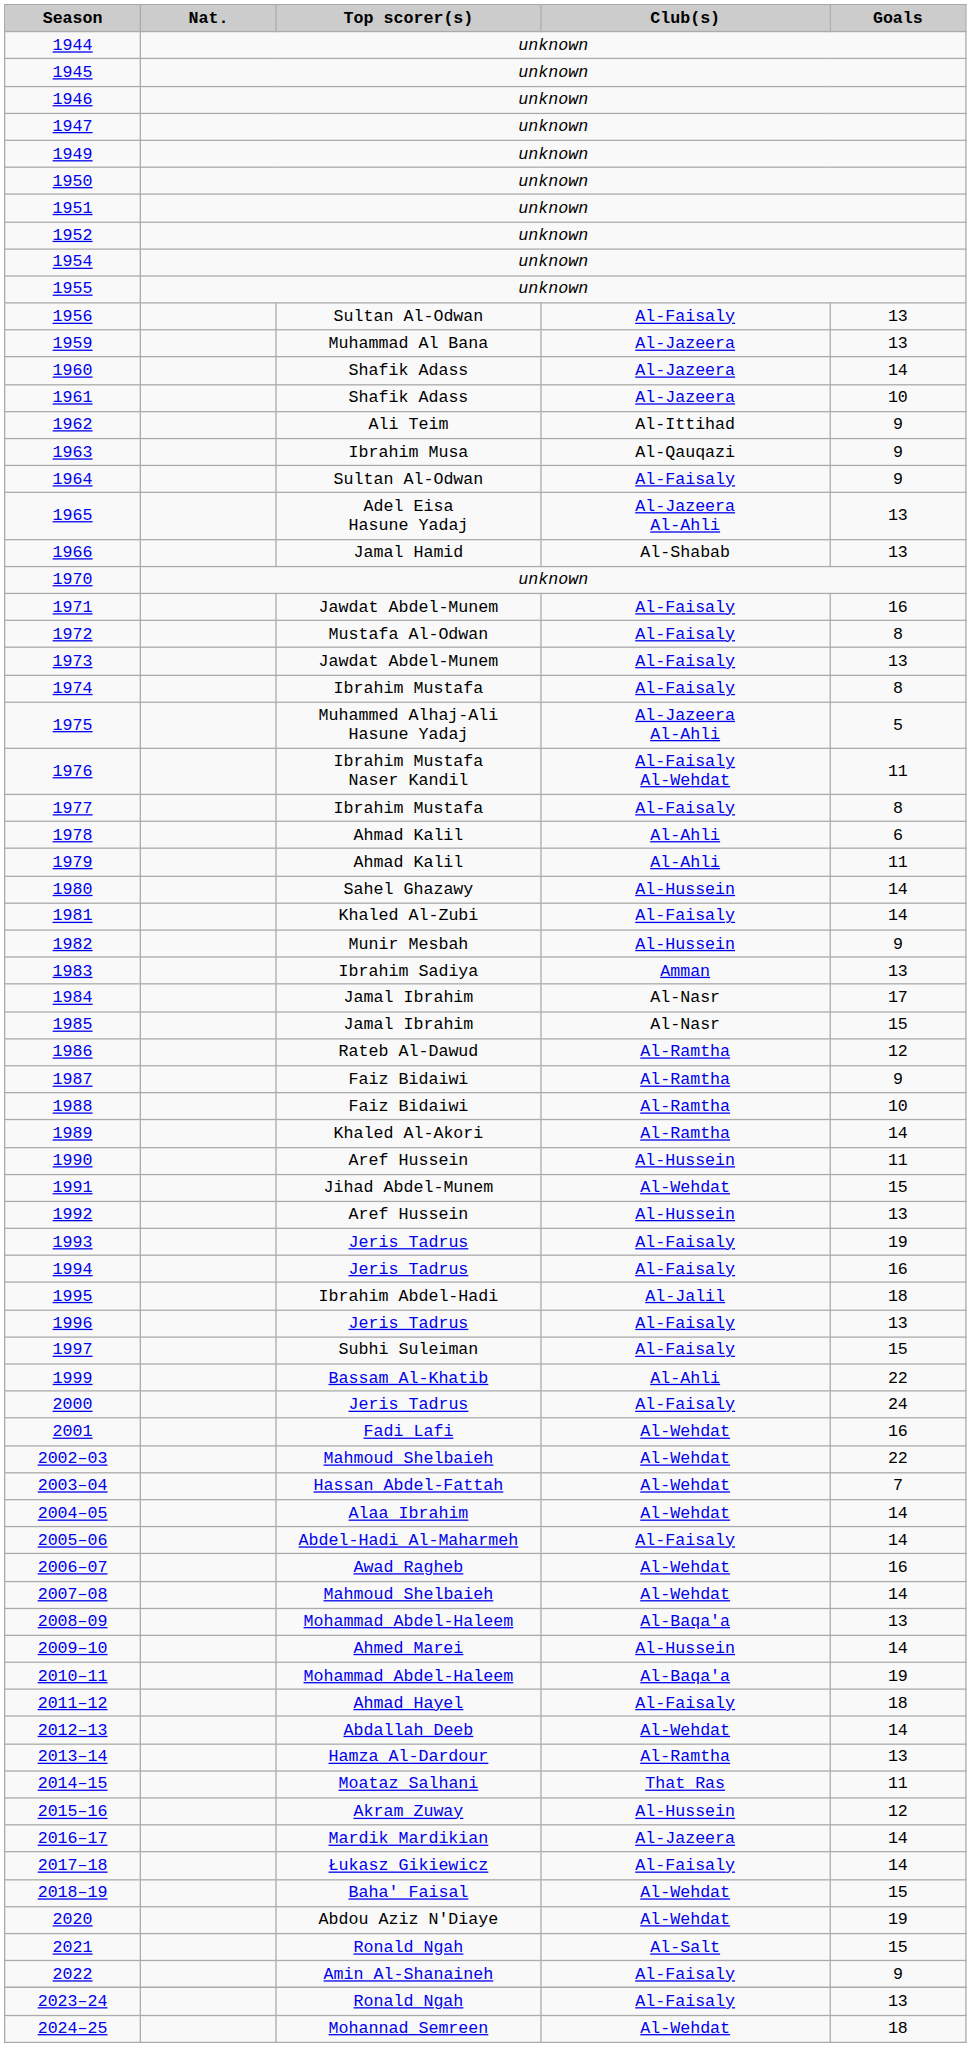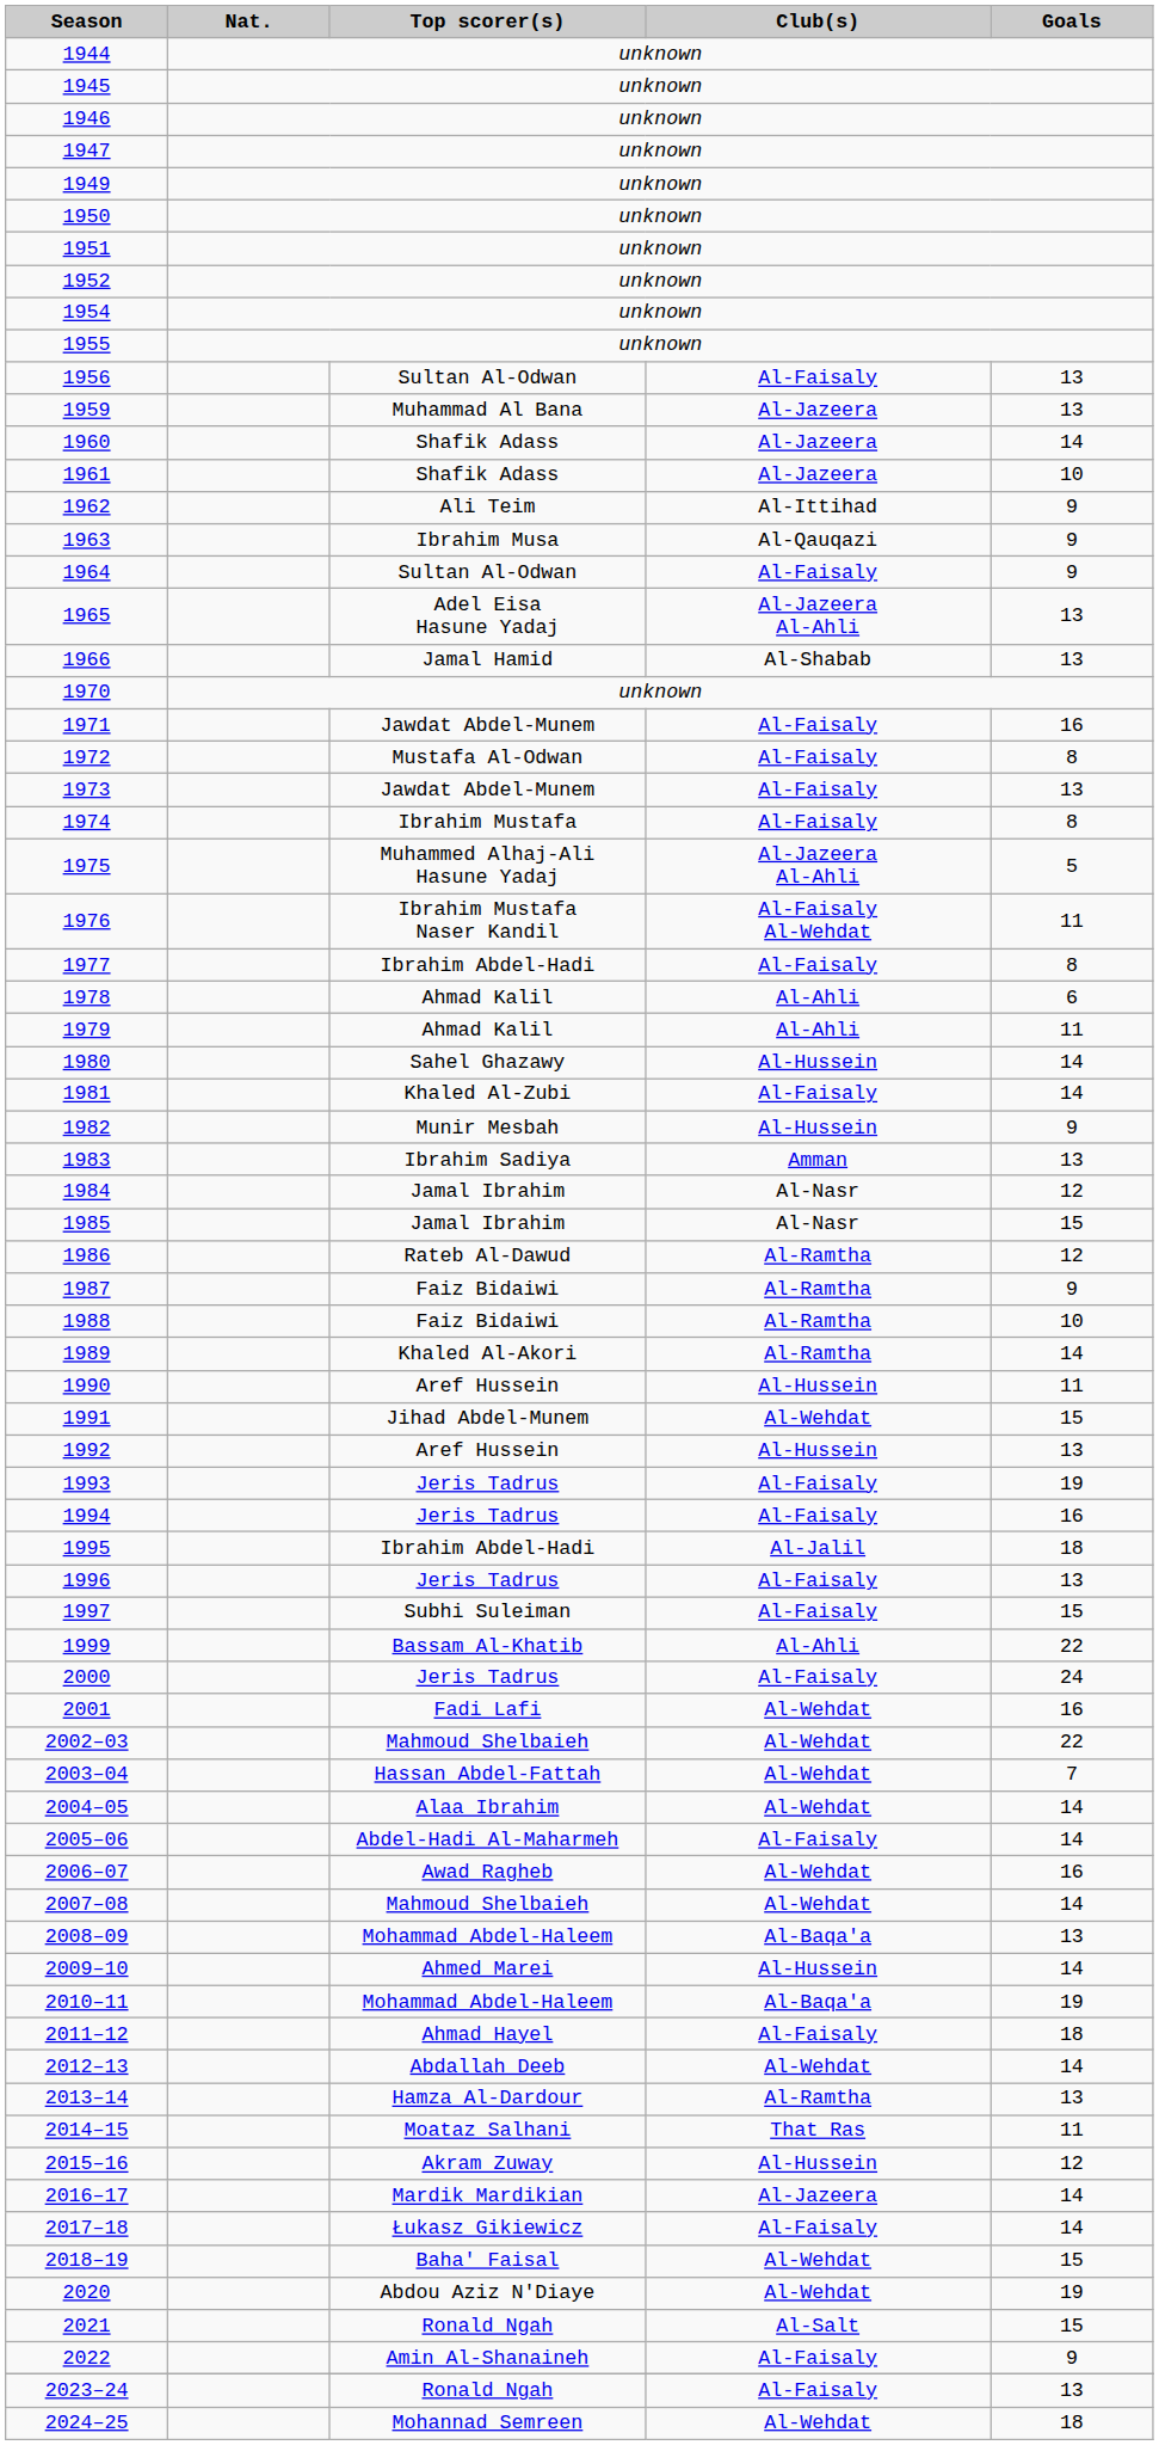 <table class="wikitable sortable">
 <tr style="background:#ccc; text-align:center;">
 <td style="width:100px;"><strong>Season</strong></td>
 <td style="width:100px;"><strong>Nat.</strong></td>
 <td style="width:200px;"><strong>Top scorer(s)</strong></td>
 <td style="width:220px;"><strong>Club(s)</strong></td>
 <td style="width:100px;"><strong>Goals</strong></td>
 </tr>
 <tr align=center>
 <td><a href='#'>1944</a></td>
 <td colspan="4"><em>unknown</em></td>
 </tr>
 <tr align=center>
 <td><a href='#'>1945</a></td>
 <td colspan="4"><em>unknown</em></td>
 </tr>
 <tr align=center>
 <td><a href='#'>1946</a></td>
 <td colspan="4"><em>unknown</em></td>
 </tr>
 <tr align=center>
 <td><a href='#'>1947</a></td>
 <td colspan="4"><em>unknown</em></td>
 </tr>
 <tr align=center>
 <td><a href='#'>1949</a></td>
 <td colspan="4"><em>unknown</em></td>
 </tr>
 <tr align=center>
 <td><a href='#'>1950</a></td>
 <td colspan="4"><em>unknown</em></td>
 </tr>
 <tr align=center>
 <td><a href='#'>1951</a></td>
 <td colspan="4"><em>unknown</em></td>
 </tr>
 <tr align=center>
 <td><a href='#'>1952</a></td>
 <td colspan="4"><em>unknown</em></td>
 </tr>
 <tr align=center>
 <td><a href='#'>1954</a></td>
 <td colspan="4"><em>unknown</em></td>
 </tr>
 <tr align=center>
 <td><a href='#'>1955</a></td>
 <td colspan="4"><em>unknown</em></td>
 </tr>
 <tr align=center>
 <td><a href='#'>1956</a></td>
 <td></td>
 <td>Sultan Al-Odwan</td>
 <td><a href='#'>Al-Faisaly</a></td>
 <td>13</td>
 </tr>
 <tr align=center>
 <td><a href='#'>1959</a></td>
 <td></td>
 <td>Muhammad Al Bana</td>
 <td><a href='#'>Al-Jazeera</a></td>
 <td>13</td>
 </tr>
 <tr align=center>
 <td><a href='#'>1960</a></td>
 <td></td>
 <td>Shafik Adass</td>
 <td><a href='#'>Al-Jazeera</a></td>
 <td>14</td>
 </tr>
 <tr align=center>
 <td><a href='#'>1961</a></td>
 <td></td>
 <td>Shafik Adass</td>
 <td><a href='#'>Al-Jazeera</a></td>
 <td>10</td>
 </tr>
 <tr align=center>
 <td><a href='#'>1962</a></td>
 <td></td>
 <td>Ali Teim</td>
 <td>Al-Ittihad</td>
 <td>9</td>
 </tr>
 <tr align=center>
 <td><a href='#'>1963</a></td>
 <td></td>
 <td>Ibrahim Musa</td>
 <td>Al-Qauqazi</td>
 <td>9</td>
 </tr>
 <tr align=center>
 <td><a href='#'>1964</a></td>
 <td></td>
 <td>Sultan Al-Odwan</td>
 <td><a href='#'>Al-Faisaly</a></td>
 <td>9</td>
 </tr>
 <tr align=center>
 <td><a href='#'>1965</a></td>
 <td> <br> </td>
 <td>Adel Eisa <br> Hasune Yadaj</td>
 <td><a href='#'>Al-Jazeera</a> <br> <a href='#'>Al-Ahli</a></td>
 <td>13</td>
 </tr>
 <tr align=center>
 <td><a href='#'>1966</a></td>
 <td></td>
 <td>Jamal Hamid</td>
 <td>Al-Shabab</td>
 <td>13</td>
 </tr>
 <tr align=center>
 <td><a href='#'>1970</a></td>
 <td colspan="4"><em>unknown</em></td>
 </tr>
 <tr align=center>
 <td><a href='#'>1971</a></td>
 <td></td>
 <td>Jawdat Abdel-Munem</td>
 <td><a href='#'>Al-Faisaly</a></td>
 <td>16</td>
 </tr>
 <tr align=center>
 <td><a href='#'>1972</a></td>
 <td></td>
 <td>Mustafa Al-Odwan</td>
 <td><a href='#'>Al-Faisaly</a></td>
 <td>8</td>
 </tr>
 <tr align=center>
 <td><a href='#'>1973</a></td>
 <td></td>
 <td>Jawdat Abdel-Munem</td>
 <td><a href='#'>Al-Faisaly</a></td>
 <td>13</td>
 </tr>
 <tr align=center>
 <td><a href='#'>1974</a></td>
 <td></td>
 <td>Ibrahim Mustafa</td>
 <td><a href='#'>Al-Faisaly</a></td>
 <td>8</td>
 </tr>
 <tr align=center>
 <td><a href='#'>1975</a></td>
 <td> <br> </td>
 <td>Muhammed Alhaj-Ali <br> Hasune Yadaj</td>
 <td><a href='#'>Al-Jazeera</a> <br><a href='#'>Al-Ahli</a></td>
 <td>5</td>
 </tr>
 <tr align=center>
 <td><a href='#'>1976</a></td>
 <td> <br> </td>
 <td>Ibrahim Mustafa <br> Naser Kandil</td>
 <td><a href='#'>Al-Faisaly</a> <br> <a href='#'>Al-Wehdat</a></td>
 <td>11</td>
 </tr>
 <tr align=center>
 <td><a href='#'>1977</a></td>
 <td></td>
-<td>Ibrahim Mustafa</td>
+<td>Ibrahim Abdel-Hadi</td>
 <td><a href='#'>Al-Faisaly</a></td>
 <td>8</td>
 </tr>
 <tr align=center>
 <td><a href='#'>1978</a></td>
 <td></td>
 <td>Ahmad Kalil</td>
 <td><a href='#'>Al-Ahli</a></td>
 <td>6</td>
 </tr>
 <tr align=center>
 <td><a href='#'>1979</a></td>
 <td></td>
 <td>Ahmad Kalil</td>
 <td><a href='#'>Al-Ahli</a></td>
 <td>11</td>
 </tr>
 <tr align=center>
 <td><a href='#'>1980</a></td>
 <td></td>
 <td>Sahel Ghazawy</td>
 <td><a href='#'>Al-Hussein</a></td>
 <td>14</td>
 </tr>
 <tr align=center>
 <td><a href='#'>1981</a></td>
 <td></td>
 <td>Khaled Al-Zubi</td>
 <td><a href='#'>Al-Faisaly</a></td>
 <td>14</td>
 </tr>
 <tr align=center>
 <td><a href='#'>1982</a></td>
 <td></td>
 <td>Munir Mesbah</td>
 <td><a href='#'>Al-Hussein</a></td>
 <td>9</td>
 </tr>
 <tr align=center>
 <td><a href='#'>1983</a></td>
 <td></td>
 <td>Ibrahim Sadiya</td>
 <td><a href='#'>Amman</a></td>
 <td>13</td>
 </tr>
 <tr align=center>
 <td><a href='#'>1984</a></td>
 <td></td>
 <td>Jamal Ibrahim</td>
 <td>Al-Nasr</td>
-<td>17</td>
+<td>12</td>
 </tr>
 <tr align=center>
 <td><a href='#'>1985</a></td>
 <td></td>
 <td>Jamal Ibrahim</td>
 <td>Al-Nasr</td>
 <td>15</td>
 </tr>
 <tr align=center>
 <td><a href='#'>1986</a></td>
 <td></td>
 <td>Rateb Al-Dawud</td>
 <td><a href='#'>Al-Ramtha</a></td>
 <td>12</td>
 </tr>
 <tr align=center>
 <td><a href='#'>1987</a></td>
 <td></td>
 <td>Faiz Bidaiwi</td>
 <td><a href='#'>Al-Ramtha</a></td>
 <td>9</td>
 </tr>
 <tr align=center>
 <td><a href='#'>1988</a></td>
 <td></td>
 <td>Faiz Bidaiwi</td>
 <td><a href='#'>Al-Ramtha</a></td>
 <td>10</td>
 </tr>
 <tr align=center>
 <td><a href='#'>1989</a></td>
 <td></td>
 <td>Khaled Al-Akori</td>
 <td><a href='#'>Al-Ramtha</a></td>
 <td>14</td>
 </tr>
 <tr align=center>
 <td><a href='#'>1990</a></td>
 <td></td>
 <td>Aref Hussein</td>
 <td><a href='#'>Al-Hussein</a></td>
 <td>11</td>
 </tr>
 <tr align=center>
 <td><a href='#'>1991</a></td>
 <td></td>
 <td>Jihad Abdel-Munem</td>
 <td><a href='#'>Al-Wehdat</a></td>
 <td>15</td>
 </tr>
 <tr align=center>
 <td><a href='#'>1992</a></td>
 <td></td>
 <td>Aref Hussein</td>
 <td><a href='#'>Al-Hussein</a></td>
 <td>13</td>
 </tr>
 <tr align=center>
 <td><a href='#'>1993</a></td>
 <td></td>
 <td><a href='#'>Jeris Tadrus</a></td>
 <td><a href='#'>Al-Faisaly</a></td>
 <td>19</td>
 </tr>
 <tr align=center>
 <td><a href='#'>1994</a></td>
 <td></td>
 <td><a href='#'>Jeris Tadrus</a></td>
 <td><a href='#'>Al-Faisaly</a></td>
 <td>16</td>
 </tr>
 <tr align=center>
 <td><a href='#'>1995</a></td>
 <td></td>
 <td>Ibrahim Abdel-Hadi</td>
 <td><a href='#'>Al-Jalil</a></td>
 <td>18</td>
 </tr>
 <tr align=center>
 <td><a href='#'>1996</a></td>
 <td></td>
 <td><a href='#'>Jeris Tadrus</a></td>
 <td><a href='#'>Al-Faisaly</a></td>
 <td>13</td>
 </tr>
 <tr align=center>
 <td><a href='#'>1997</a></td>
 <td></td>
 <td>Subhi Suleiman</td>
 <td><a href='#'>Al-Faisaly</a></td>
 <td>15</td>
 </tr>
 <tr align=center>
 <td><a href='#'>1999</a></td>
 <td></td>
 <td><a href='#'>Bassam Al-Khatib</a></td>
 <td><a href='#'>Al-Ahli</a></td>
 <td>22</td>
 </tr>
 <tr align=center>
 <td><a href='#'>2000</a></td>
 <td></td>
 <td><a href='#'>Jeris Tadrus</a></td>
 <td><a href='#'>Al-Faisaly</a></td>
 <td>24</td>
 </tr>
 <tr align=center>
 <td><a href='#'>2001</a></td>
 <td></td>
 <td><a href='#'>Fadi Lafi</a></td>
 <td><a href='#'>Al-Wehdat</a></td>
 <td>16</td>
 </tr>
 <tr align=center>
 <td><a href='#'>2002–03</a></td>
 <td></td>
 <td><a href='#'>Mahmoud Shelbaieh</a></td>
 <td><a href='#'>Al-Wehdat</a></td>
 <td>22</td>
 </tr>
 <tr align=center>
 <td><a href='#'>2003–04</a></td>
 <td></td>
 <td><a href='#'>Hassan Abdel-Fattah</a></td>
 <td><a href='#'>Al-Wehdat</a></td>
 <td>7</td>
 </tr>
 <tr align=center>
 <td><a href='#'>2004–05</a></td>
 <td></td>
 <td><a href='#'>Alaa Ibrahim</a></td>
 <td><a href='#'>Al-Wehdat</a></td>
 <td>14</td>
 </tr>
 <tr align=center>
 <td><a href='#'>2005–06</a></td>
 <td></td>
 <td><a href='#'>Abdel-Hadi Al-Maharmeh</a></td>
 <td><a href='#'>Al-Faisaly</a></td>
 <td>14</td>
 </tr>
 <tr align=center>
 <td><a href='#'>2006–07</a></td>
 <td></td>
 <td><a href='#'>Awad Ragheb</a></td>
 <td><a href='#'>Al-Wehdat</a></td>
 <td>16</td>
 </tr>
 <tr align=center>
 <td><a href='#'>2007–08</a></td>
 <td></td>
 <td><a href='#'>Mahmoud Shelbaieh</a></td>
 <td><a href='#'>Al-Wehdat</a></td>
 <td>14</td>
 </tr>
 <tr align=center>
 <td><a href='#'>2008–09</a></td>
 <td></td>
 <td><a href='#'>Mohammad Abdel-Haleem</a></td>
 <td><a href='#'>Al-Baqa'a</a></td>
 <td>13</td>
 </tr>
 <tr align=center>
 <td><a href='#'>2009–10</a></td>
 <td></td>
 <td><a href='#'>Ahmed Marei</a></td>
 <td><a href='#'>Al-Hussein</a></td>
 <td>14</td>
 </tr>
 <tr align=center>
 <td><a href='#'>2010–11</a></td>
 <td></td>
 <td><a href='#'>Mohammad Abdel-Haleem</a></td>
 <td><a href='#'>Al-Baqa'a</a></td>
 <td>19</td>
 </tr>
 <tr align=center>
 <td><a href='#'>2011–12</a></td>
 <td></td>
 <td><a href='#'>Ahmad Hayel</a></td>
 <td><a href='#'>Al-Faisaly</a></td>
 <td>18</td>
 </tr>
 <tr align=center>
 <td><a href='#'>2012–13</a></td>
 <td></td>
 <td><a href='#'>Abdallah Deeb</a></td>
 <td><a href='#'>Al-Wehdat</a></td>
 <td>14</td>
 </tr>
 <tr align=center>
 <td><a href='#'>2013–14</a></td>
 <td></td>
 <td><a href='#'>Hamza Al-Dardour</a></td>
 <td><a href='#'>Al-Ramtha</a></td>
 <td>13</td>
 </tr>
 <tr align=center>
 <td><a href='#'>2014–15</a></td>
 <td></td>
 <td><a href='#'>Moataz Salhani</a></td>
 <td><a href='#'>That Ras</a></td>
 <td>11</td>
 </tr>
 <tr align=center>
 <td><a href='#'>2015–16</a></td>
 <td></td>
 <td><a href='#'>Akram Zuway</a></td>
 <td><a href='#'>Al-Hussein</a></td>
 <td>12</td>
 </tr>
 <tr align=center>
 <td><a href='#'>2016–17</a></td>
 <td></td>
 <td><a href='#'>Mardik Mardikian</a></td>
 <td><a href='#'>Al-Jazeera</a></td>
 <td>14</td>
 </tr>
 <tr align=center>
 <td><a href='#'>2017–18</a></td>
 <td></td>
 <td><a href='#'>Łukasz Gikiewicz</a></td>
 <td><a href='#'>Al-Faisaly</a></td>
 <td>14</td>
 </tr>
 <tr align=center>
 <td><a href='#'>2018–19</a></td>
 <td></td>
 <td><a href='#'>Baha' Faisal</a></td>
 <td><a href='#'>Al-Wehdat</a></td>
 <td>15</td>
 </tr>
 <tr align=center>
 <td><a href='#'>2020</a></td>
 <td></td>
 <td>Abdou Aziz N'Diaye</td>
 <td><a href='#'>Al-Wehdat</a></td>
 <td>19</td>
 </tr>
 <tr align=center>
 <td><a href='#'>2021</a></td>
 <td></td>
 <td><a href='#'>Ronald Ngah</a></td>
 <td><a href='#'>Al-Salt</a></td>
 <td>15</td>
 </tr>
 <tr align=center>
 <td><a href='#'>2022</a></td>
 <td></td>
 <td><a href='#'>Amin Al-Shanaineh</a></td>
 <td><a href='#'>Al-Faisaly</a></td>
 <td>9</td>
 </tr>
 <tr align=center>
 </tr>
 <tr align=center>
 <td><a href='#'>2023–24</a></td>
 <td></td>
 <td><a href='#'>Ronald Ngah</a></td>
 <td><a href='#'>Al-Faisaly</a></td>
 <td>13</td>
 </tr>
 <tr align=center>
 <td><a href='#'>2024–25</a></td>
 <td></td>
 <td><a href='#'>Mohannad Semreen</a></td>
 <td><a href='#'>Al-Wehdat</a></td>
 <td>18</td>
 </tr>
 </table>
